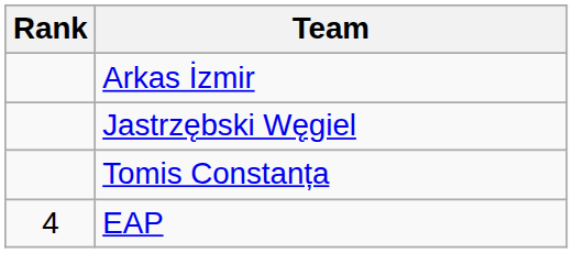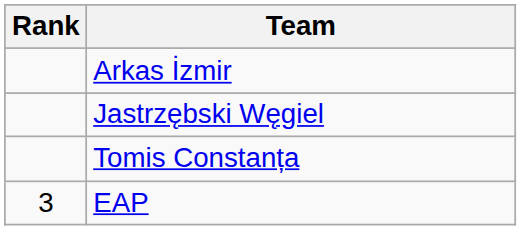 <table class="wikitable" style="text-align: center;">
 <tr>
 <th width=40>Rank</th>
 <th width=240>Team</th>
 </tr>
 <tr align=center>
 <td></td>
 <td style="text-align:left;"> <a href='#'>Arkas İzmir</a></td>
 </tr>
 <tr align=center>
 <td></td>
 <td style="text-align:left;"> <a href='#'>Jastrzębski Węgiel</a></td>
 </tr>
 <tr align=center>
 <td></td>
 <td style="text-align:left;"> <a href='#'>Tomis Constanța</a></td>
 </tr>
 <tr align=center>
-<td>4</td>
+<td>3</td>
 <td style="text-align:left;"> <a href='#'>EAP</a></td>
 </tr>
 </table>
